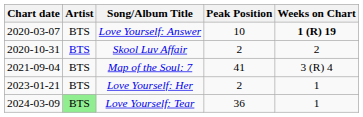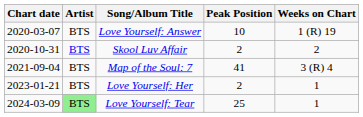 <table class="wikitable sortable" style="text-align:center">
 <tr>
 <th>Chart date</th>
 <th>Artist</th>
 <th>Song/Album Title</th>
 <th>Peak Position</th>
 <th>Weeks on Chart</th>
 </tr>
 <tr>
 <td>2020-03-07</td>
 <td>BTS</td>
 <td><em><a href='#'>Love Yourself: Answer</a></em></td>
 <td>10</td>
-<td><strong>1 (R) 19</strong></td>
+<td>1 (R) 19</td>
 </tr>
 <tr>
 <td>2020-10-31</td>
 <td><a href='#'>BTS</a></td>
 <td><em><a href='#'>Skool Luv Affair</a></em></td>
 <td>2</td>
 <td>2</td>
 </tr>
 <tr>
 <td>2021-09-04</td>
 <td>BTS</td>
 <td><em><a href='#'>Map of the Soul: 7</a></em></td>
 <td>41</td>
 <td>3 (R) 4</td>
 </tr>
 <tr>
 <td>2023-01-21</td>
 <td>BTS</td>
 <td><em><a href='#'>Love Yourself: Her</a></em></td>
 <td>2</td>
 <td>1</td>
 </tr>
 <tr>
 <td>2024-03-09</td>
 <td style="background: lightgreen;">BTS</td>
 <td><em><a href='#'>Love Yourself: Tear</a></em></td>
-<td>36</td>
+<td>25</td>
 <td>1</td>
 </tr>
 </table>
